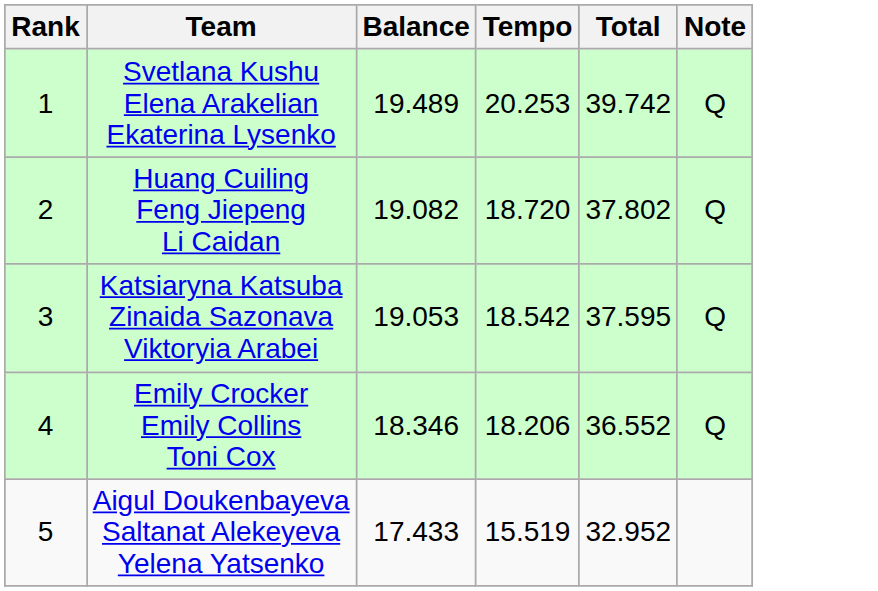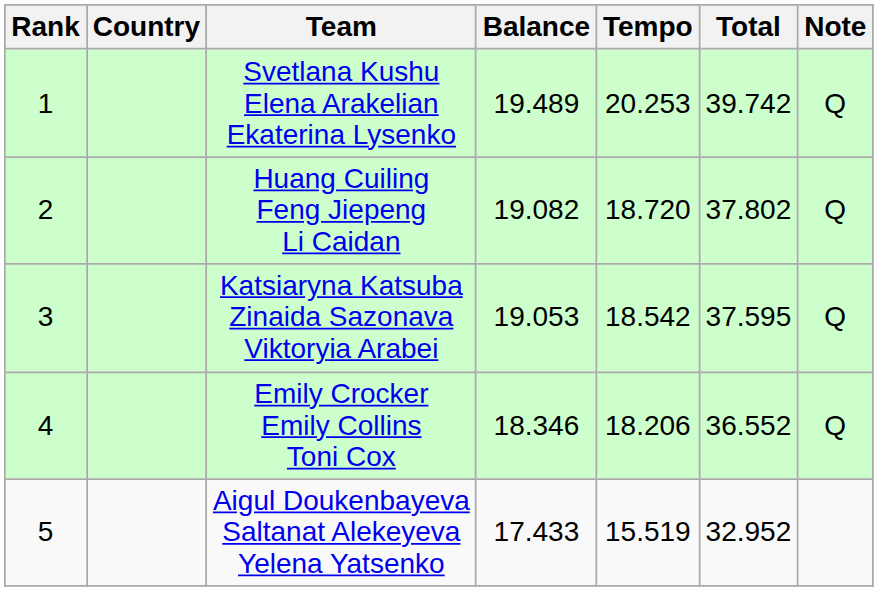 <table class="wikitable sortable" style="text-align:center">
 <tr>
 <th scope=col>Rank</th>
+<th scope=col>Country</th>
 <th scope=col>Team</th>
 <th scope=col>Balance</th>
 <th scope=col>Tempo</th>
 <th scope=col>Total</th>
 <th>Note</th>
 </tr>
 <tr bgcolor=ccffcc>
 <td>1</td>
+<td align=left></td>
 <td><a href='#'>Svetlana Kushu</a><br><a href='#'>Elena Arakelian</a><br><a href='#'>Ekaterina Lysenko</a></td>
 <td>19.489</td>
 <td>20.253</td>
 <td>39.742</td>
 <td>Q</td>
 </tr>
 <tr bgcolor=ccffcc>
 <td>2</td>
+<td align=left></td>
 <td><a href='#'>Huang Cuiling</a><br><a href='#'>Feng Jiepeng</a><br><a href='#'>Li Caidan</a></td>
 <td>19.082</td>
 <td>18.720</td>
 <td>37.802</td>
 <td>Q</td>
 </tr>
 <tr bgcolor=ccffcc>
 <td>3</td>
+<td align=left></td>
 <td><a href='#'>Katsiaryna Katsuba</a><br><a href='#'>Zinaida Sazonava</a><br><a href='#'>Viktoryia Arabei</a></td>
 <td>19.053</td>
 <td>18.542</td>
 <td>37.595</td>
 <td>Q</td>
 </tr>
 <tr bgcolor=ccffcc>
 <td>4</td>
+<td align=left></td>
 <td><a href='#'>Emily Crocker</a><br><a href='#'>Emily Collins</a><br><a href='#'>Toni Cox</a></td>
 <td>18.346</td>
 <td>18.206</td>
 <td>36.552</td>
 <td>Q</td>
 </tr>
 <tr>
 <td>5</td>
+<td align=left></td>
 <td><a href='#'>Aigul Doukenbayeva</a><br><a href='#'>Saltanat Alekeyeva</a><br><a href='#'>Yelena Yatsenko</a></td>
 <td>17.433</td>
 <td>15.519</td>
 <td>32.952</td>
 <td></td>
 </tr>
 </table>
